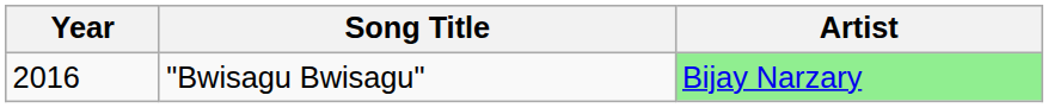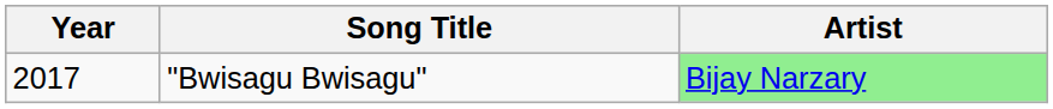 <table class="wikitable" style="width:550px">
 <tr>
 <th>Year</th>
 <th>Song Title</th>
 <th>Artist</th>
 </tr>
 <tr>
-<td>2016</td>
+<td>2017</td>
 <td>"Bwisagu Bwisagu"</td>
 <td style="background: lightgreen;"><a href='#'>Bijay Narzary</a></td>
 </tr>
 </table>
